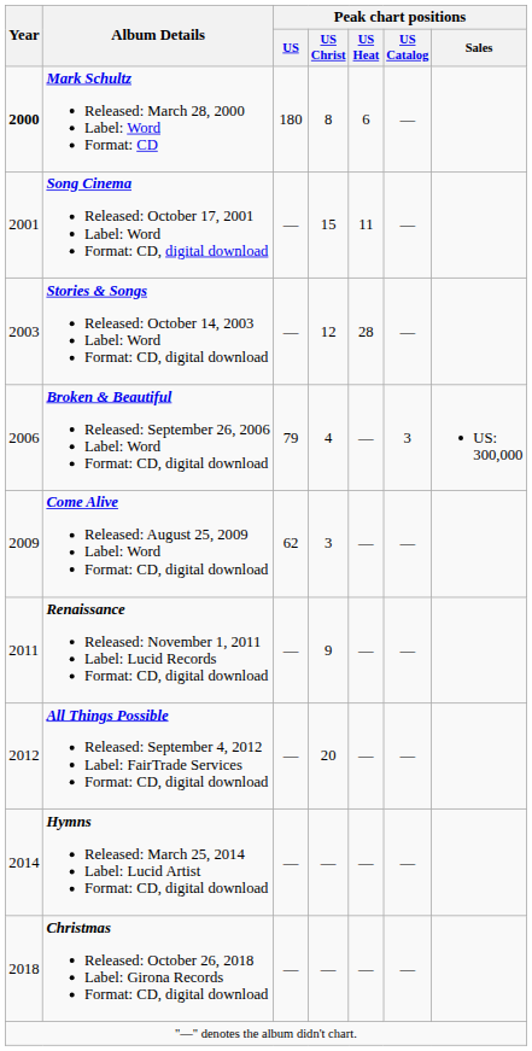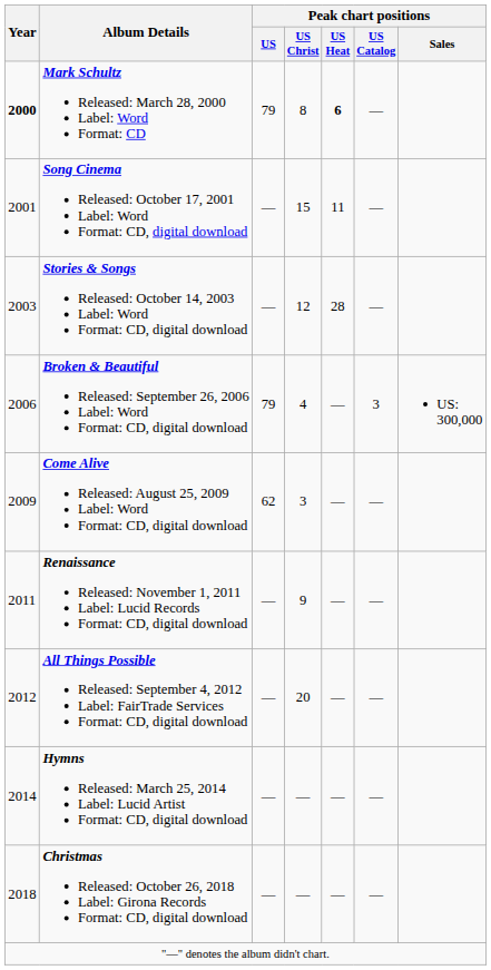 <table class="wikitable" style="text-align:left">
 <tr>
 <th rowspan="2">Year</th>
 <th rowspan="2">Album Details</th>
 <th colspan="5">Peak chart positions</th>
 </tr>
 <tr style="font-size:smaller;">
 <th style="width:30px;"><a href='#'>US</a></th>
 <th style="width:30px;"><a href='#'>US<br>Christ</a></th>
 <th style="width:30px;"><a href='#'>US<br>Heat</a></th>
 <th style="width:30px;"><a href='#'>US<br>Catalog</a></th>
 <th style="width:60px;">Sales</th>
 </tr>
 <tr>
 <td><strong>2000</strong></td>
 <td><strong><em><a href='#'>Mark Schultz</a></em></strong><br><ul><li>Released: March 28, 2000</li><li>Label: <a href='#'>Word</a></li><li>Format: <a href='#'>CD</a></li></ul></td>
-<td style="text-align:center;">180</td>
+<td style="text-align:center;">79</td>
 <td style="text-align:center;">8</td>
-<td style="text-align:center;">6</td>
+<td style="text-align:center;"><strong>6</strong></td>
 <td style="text-align:center;">—</td>
 <td style="text-align:left;"></td>
 </tr>
 <tr>
 <td>2001</td>
 <td><strong><em><a href='#'>Song Cinema</a></em></strong><br><ul><li>Released: October 17, 2001</li><li>Label: Word</li><li>Format: CD, <a href='#'>digital download</a></li></ul></td>
 <td style="text-align:center;">—</td>
 <td style="text-align:center;">15</td>
 <td style="text-align:center;">11</td>
 <td style="text-align:center;">—</td>
 <td style="text-align:left;"></td>
 </tr>
 <tr>
 <td>2003</td>
 <td><strong><em><a href='#'>Stories & Songs</a></em></strong><br><ul><li>Released: October 14, 2003</li><li>Label: Word</li><li>Format: CD, digital download</li></ul></td>
 <td style="text-align:center;">—</td>
 <td style="text-align:center;">12</td>
 <td style="text-align:center;">28</td>
 <td style="text-align:center;">—</td>
 <td style="text-align:left;"></td>
 </tr>
 <tr>
 <td>2006</td>
 <td><strong><em><a href='#'>Broken & Beautiful</a></em></strong><br><ul><li>Released: September 26, 2006</li><li>Label: Word</li><li>Format: CD, digital download</li></ul></td>
 <td style="text-align:center;">79</td>
 <td style="text-align:center;">4</td>
 <td style="text-align:center;">—</td>
 <td style="text-align:center;">3</td>
 <td style="text-align:left;"><br><ul><li>US: 300,000</li></ul></td>
 </tr>
 <tr>
 <td>2009</td>
 <td><strong><em><a href='#'>Come Alive</a></em></strong><br><ul><li>Released: August 25, 2009</li><li>Label: Word</li><li>Format: CD, digital download</li></ul></td>
 <td style="text-align:center;">62</td>
 <td style="text-align:center;">3</td>
 <td style="text-align:center;">—</td>
 <td style="text-align:center;">—</td>
 <td style="text-align:left;"></td>
 </tr>
 <tr>
 <td>2011</td>
 <td><strong><em>Renaissance</em></strong><br><ul><li>Released: November 1, 2011</li><li>Label: Lucid Records</li><li>Format: CD, digital download</li></ul></td>
 <td style="text-align:center;">—</td>
 <td style="text-align:center;">9</td>
 <td style="text-align:center;">—</td>
 <td style="text-align:center;">—</td>
 <td style="text-align:left;"></td>
 </tr>
 <tr>
 <td>2012</td>
 <td><strong><em><a href='#'>All Things Possible</a></em></strong><br><ul><li>Released: September 4, 2012</li><li>Label: FairTrade Services</li><li>Format: CD, digital download</li></ul></td>
 <td style="text-align:center;">—</td>
 <td style="text-align:center;">20</td>
 <td style="text-align:center;">—</td>
 <td style="text-align:center;">—</td>
 <td style="text-align:left;"></td>
 </tr>
 <tr>
 <td>2014</td>
 <td><strong><em>Hymns</em></strong><br><ul><li>Released: March 25, 2014</li><li>Label: Lucid Artist</li><li>Format: CD, digital download</li></ul></td>
 <td style="text-align:center;">—</td>
 <td style="text-align:center;">—</td>
 <td style="text-align:center;">—</td>
 <td style="text-align:center;">—</td>
 <td style="text-align:left;"></td>
 </tr>
 <tr>
 <td>2018</td>
 <td><strong><em>Christmas</em></strong><br><ul><li>Released: October 26, 2018</li><li>Label: Girona Records</li><li>Format: CD, digital download</li></ul></td>
 <td style="text-align:center;">—</td>
 <td style="text-align:center;">—</td>
 <td style="text-align:center;">—</td>
 <td style="text-align:center;">—</td>
 <td style="text-align:left;"></td>
 </tr>
 <tr>
 <td style="text-align:center;" colspan="8"><small>"—" denotes the album didn't chart.</small></td>
 </tr>
 </table>
